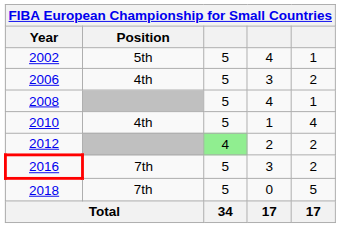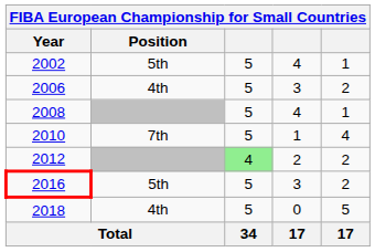 <table class="wikitable" style="text-align: center;font-size:90%;">
 <tr>
 <th colspan=5><a href='#'>FIBA European Championship for Small Countries</a></th>
 </tr>
 <tr>
 <th>Year</th>
 <th>Position</th>
 <th width=40></th>
 <th width=40></th>
 <th width=40></th>
 </tr>
 <tr>
 <td> <a href='#'>2002</a></td>
 <td>5th</td>
 <td>5</td>
 <td>4</td>
 <td>1</td>
 </tr>
 <tr>
 <td> <a href='#'>2006</a></td>
 <td>4th</td>
 <td>5</td>
 <td>3</td>
 <td>2</td>
 </tr>
 <tr>
 <td> <a href='#'>2008</a></td>
 <td bgcolor=silver></td>
 <td>5</td>
 <td>4</td>
 <td>1</td>
 </tr>
 <tr>
 <td> <a href='#'>2010</a></td>
-<td>4th</td>
+<td>7th</td>
 <td>5</td>
 <td>1</td>
 <td>4</td>
 </tr>
 <tr>
 <td> <a href='#'>2012</a></td>
 <td bgcolor=silver></td>
 <td style="background: lightgreen;">4</td>
 <td>2</td>
 <td>2</td>
 </tr>
 <tr>
 <td style="border: 3px solid red"> <a href='#'>2016</a></td>
-<td>7th</td>
+<td>5th</td>
 <td>5</td>
 <td>3</td>
 <td>2</td>
 </tr>
 <tr>
 <td> <a href='#'>2018</a></td>
-<td>7th</td>
+<td>4th</td>
 <td>5</td>
 <td>0</td>
 <td>5</td>
 </tr>
 <tr>
 <th colspan=2>Total</th>
 <th>34</th>
 <th>17</th>
 <th>17</th>
 </tr>
 </table>
